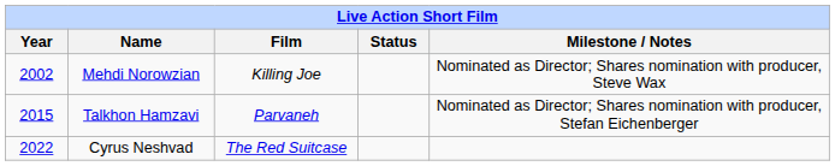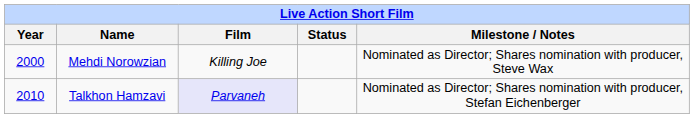 <table class="wikitable" style="text-align: center">
 <tr style="background:#bfd7ff;">
 <td colspan="5" style="text-align:center;"><strong><a href='#'>Live Action Short Film</a></strong></td>
 </tr>
 <tr style="background:#ebf5ff;">
 <th style="width:075px;">Year</th>
 <th style="width:200px;">Name</th>
 <th style="width:200px;">Film</th>
 <th style="width:080px;">Status</th>
 <th style="width:650px;">Milestone / Notes</th>
 </tr>
 <tr>
-<td><a href='#'>2002</a></td>
+<td><a href='#'>2000</a></td>
 <td><a href='#'>Mehdi Norowzian</a></td>
 <td><em>Killing Joe</em></td>
 <td></td>
 <td>Nominated as Director; Shares nomination with producer, Steve Wax</td>
 </tr>
 <tr>
-<td><a href='#'>2015</a></td>
+<td><a href='#'>2010</a></td>
 <td><a href='#'>Talkhon Hamzavi</a></td>
-<td><em><a href='#'>Parvaneh</a></em></td>
+<td style="background: lavender;"><em><a href='#'>Parvaneh</a></em></td>
 <td></td>
 <td>Nominated as Director; Shares nomination with producer, Stefan Eichenberger</td>
 </tr>
-<tr>
-<td><a href='#'>2022</a></td>
-<td>Cyrus Neshvad</td>
-<td><em><a href='#'>The Red Suitcase</a></em></td>
-<td></td>
-<td></td>
-</tr>
 </table>
